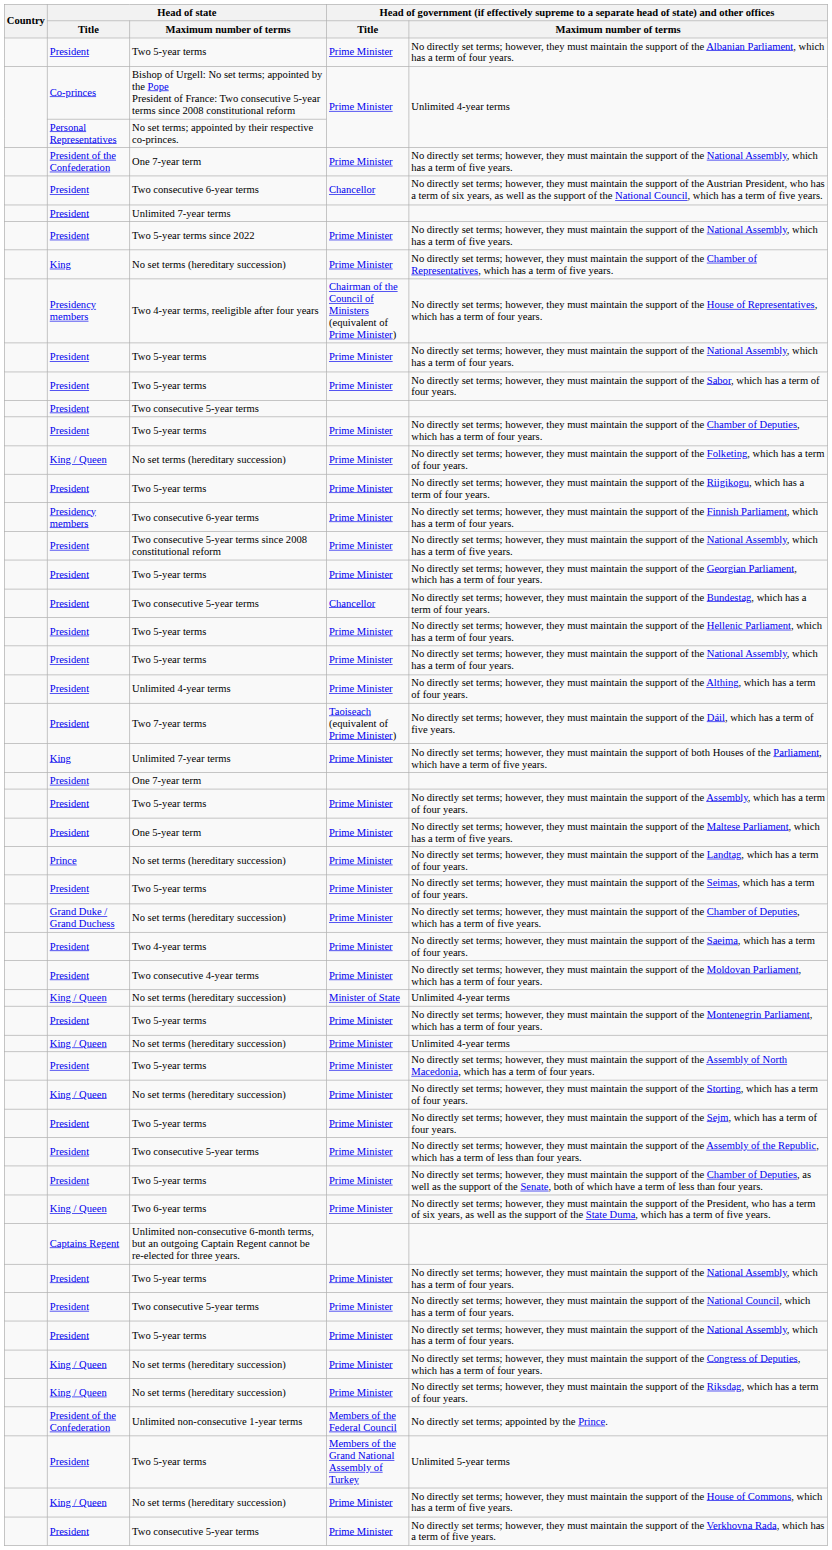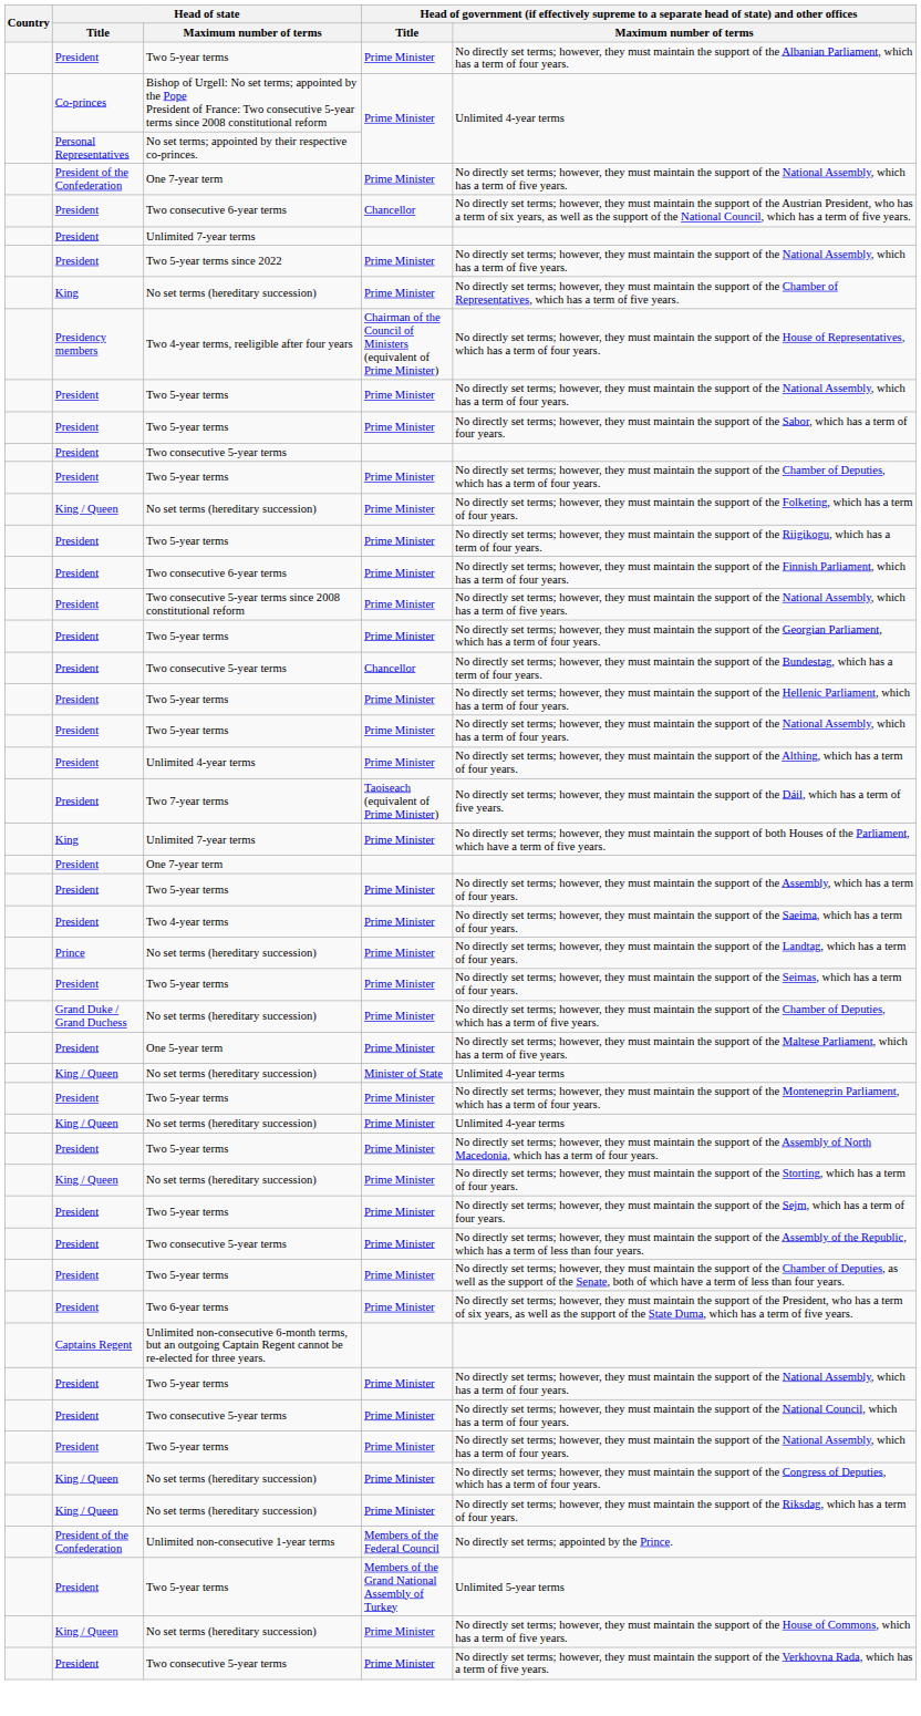 <table class="wikitable sortable">
 <tr>
 <th rowspan="2">Country</th>
 <th colspan="2">Head of state</th>
 <th colspan="2">Head of government (if effectively supreme to a separate head of state) and other offices</th>
 </tr>
 <tr>
 <th scope="col" width="10%">Title</th>
 <th scope="col">Maximum number of terms</th>
 <th scope="col" width="10%">Title</th>
 <th scope="col">Maximum number of terms</th>
 </tr>
 <tr>
 <td></td>
 <td><a href='#'>President</a></td>
 <td>Two 5-year terms</td>
 <td><a href='#'>Prime Minister</a></td>
 <td>No directly set terms; however, they must maintain the support of the <a href='#'>Albanian Parliament</a>, which has a term of four years.</td>
 </tr>
 <tr>
 <td rowspan="2"></td>
 <td><a href='#'>Co-princes</a></td>
 <td>Bishop of Urgell: No set terms; appointed by the <a href='#'>Pope</a><br>President of France: Two consecutive 5-year terms since 2008 constitutional reform</td>
 <td rowspan="2"><a href='#'>Prime Minister</a></td>
 <td rowspan="2">Unlimited 4-year terms</td>
 </tr>
 <tr>
 <td><a href='#'>Personal Representatives</a></td>
 <td>No set terms; appointed by their respective co-princes.</td>
 </tr>
 <tr>
 <td></td>
 <td><a href='#'>President of the Confederation</a></td>
 <td>One 7-year term</td>
 <td><a href='#'>Prime Minister</a></td>
 <td>No directly set terms; however, they must maintain the support of the <a href='#'>National Assembly</a>, which has a term of five years.</td>
 </tr>
 <tr>
 <td></td>
 <td><a href='#'>President</a></td>
 <td>Two consecutive 6-year terms</td>
 <td><a href='#'>Chancellor</a></td>
 <td>No directly set terms; however, they must maintain the support of the Austrian President, who has a term of six years, as well as the support of the <a href='#'>National Council</a>, which has a term of five years.</td>
 </tr>
 <tr>
 <td></td>
 <td><a href='#'>President</a></td>
 <td>Unlimited 7-year terms</td>
 <td></td>
 <td></td>
 </tr>
 <tr>
 <td></td>
 <td><a href='#'>President</a></td>
 <td>Two 5-year terms since 2022</td>
 <td><a href='#'> Prime Minister</a></td>
 <td>No directly set terms; however, they must maintain the support of the <a href='#'>National Assembly</a>, which has a term of five years.</td>
 </tr>
 <tr>
 <td></td>
 <td><a href='#'>King</a></td>
 <td>No set terms (hereditary succession)</td>
 <td><a href='#'>Prime Minister</a></td>
 <td>No directly set terms; however, they must maintain the support of the <a href='#'>Chamber of Representatives</a>, which has a term of five years.</td>
 </tr>
 <tr>
 <td></td>
 <td><a href='#'>Presidency members</a></td>
 <td>Two 4-year terms, reeligible after four years</td>
 <td><a href='#'>Chairman of the Council of Ministers</a> (equivalent of <a href='#'>Prime Minister</a>)</td>
 <td>No directly set terms; however, they must maintain the support of the <a href='#'>House of Representatives</a>, which has a term of four years.</td>
 </tr>
 <tr>
 <td></td>
 <td><a href='#'>President</a></td>
 <td>Two 5-year terms</td>
 <td><a href='#'>Prime Minister</a></td>
 <td>No directly set terms; however, they must maintain the support of the <a href='#'>National Assembly</a>, which has a term of four years.</td>
 </tr>
 <tr>
 <td></td>
 <td><a href='#'>President</a></td>
 <td>Two 5-year terms</td>
 <td><a href='#'>Prime Minister</a></td>
 <td>No directly set terms; however, they must maintain the support of the <a href='#'>Sabor</a>, which has a term of four years.</td>
 </tr>
 <tr>
 <td></td>
 <td><a href='#'>President</a></td>
 <td>Two consecutive 5-year terms</td>
 <td></td>
 <td></td>
 </tr>
 <tr>
 <td></td>
 <td><a href='#'>President</a></td>
 <td>Two 5-year terms</td>
 <td><a href='#'>Prime Minister</a></td>
 <td>No directly set terms; however, they must maintain the support of the <a href='#'>Chamber of Deputies</a>, which has a term of four years.</td>
 </tr>
 <tr>
 <td></td>
 <td><a href='#'>King / Queen</a></td>
 <td>No set terms (hereditary succession)</td>
 <td><a href='#'>Prime Minister</a></td>
 <td>No directly set terms; however, they must maintain the support of the <a href='#'>Folketing</a>, which has a term of four years.</td>
 </tr>
 <tr>
 <td></td>
 <td><a href='#'>President</a></td>
 <td>Two 5-year terms</td>
 <td><a href='#'>Prime Minister</a></td>
 <td>No directly set terms; however, they must maintain the support of the <a href='#'>Riigikogu</a>, which has a term of four years.</td>
 </tr>
 <tr>
 <td></td>
-<td><a href='#'>Presidency members</a></td>
+<td><a href='#'>President</a></td>
 <td>Two consecutive 6-year terms</td>
 <td><a href='#'>Prime Minister</a></td>
 <td>No directly set terms; however, they must maintain the support of the <a href='#'>Finnish Parliament</a>, which has a term of four years.</td>
 </tr>
 <tr>
 <td></td>
 <td><a href='#'>President</a></td>
 <td>Two consecutive 5-year terms since 2008 constitutional reform</td>
 <td><a href='#'>Prime Minister</a></td>
 <td>No directly set terms; however, they must maintain the support of the <a href='#'>National Assembly</a>, which has a term of five years.</td>
 </tr>
 <tr>
 <td></td>
 <td><a href='#'>President</a></td>
 <td>Two 5-year terms</td>
 <td><a href='#'>Prime Minister</a></td>
 <td>No directly set terms; however, they must maintain the support of the <a href='#'>Georgian Parliament</a>, which has a term of four years.</td>
 </tr>
 <tr>
 <td></td>
 <td><a href='#'>President</a></td>
 <td>Two consecutive 5-year terms</td>
 <td><a href='#'>Chancellor</a></td>
 <td>No directly set terms; however, they must maintain the support of the <a href='#'>Bundestag</a>, which has a term of four years.</td>
 </tr>
 <tr>
 <td></td>
 <td><a href='#'>President</a></td>
 <td>Two 5-year terms</td>
 <td><a href='#'>Prime Minister</a></td>
 <td>No directly set terms; however, they must maintain the support of the <a href='#'>Hellenic Parliament</a>, which has a term of four years.</td>
 </tr>
 <tr>
 <td></td>
 <td><a href='#'>President</a></td>
 <td>Two 5-year terms</td>
 <td><a href='#'>Prime Minister</a></td>
 <td>No directly set terms; however, they must maintain the support of the <a href='#'>National Assembly</a>, which has a term of four years.</td>
 </tr>
 <tr>
 <td></td>
 <td><a href='#'>President</a></td>
 <td>Unlimited 4-year terms</td>
 <td><a href='#'>Prime Minister</a></td>
 <td>No directly set terms; however, they must maintain the support of the <a href='#'>Althing</a>, which has a term of four years.</td>
 </tr>
 <tr>
 <td></td>
 <td><a href='#'>President</a></td>
 <td>Two 7-year terms</td>
 <td><a href='#'>Taoiseach</a> (equivalent of <a href='#'>Prime Minister</a>)</td>
 <td>No directly set terms; however, they must maintain the support of the <a href='#'>Dáil</a>, which has a term of five years.</td>
 </tr>
 <tr>
 <td></td>
 <td><a href='#'>King</a></td>
 <td>Unlimited 7-year terms</td>
 <td><a href='#'>Prime Minister</a></td>
 <td>No directly set terms; however, they must maintain the support of both Houses of the <a href='#'>Parliament</a>, which have a term of five years.</td>
 </tr>
 <tr>
 <td></td>
 <td><a href='#'>President</a></td>
 <td>One 7-year term</td>
 <td></td>
 <td></td>
 </tr>
 <tr>
 <td></td>
 <td><a href='#'>President</a></td>
 <td>Two 5-year terms</td>
 <td><a href='#'>Prime Minister</a></td>
 <td>No directly set terms; however, they must maintain the support of the <a href='#'>Assembly</a>, which has a term of four years.</td>
 </tr>
 <tr>
 <td></td>
 <td><a href='#'>President</a></td>
-<td>One 5-year term</td>
+<td>Two 4-year terms</td>
 <td><a href='#'>Prime Minister</a></td>
-<td>No directly set terms; however, they must maintain the support of the <a href='#'>Maltese Parliament</a>, which has a term of five years.</td>
+<td>No directly set terms; however, they must maintain the support of the <a href='#'>Saeima</a>, which has a term of four years.</td>
 </tr>
 <tr>
 <td></td>
 <td><a href='#'>Prince</a></td>
 <td>No set terms (hereditary succession)</td>
 <td><a href='#'>Prime Minister</a></td>
 <td>No directly set terms; however, they must maintain the support of the <a href='#'>Landtag</a>, which has a term of four years.</td>
 </tr>
 <tr>
 <td></td>
 <td><a href='#'>President</a></td>
 <td>Two 5-year terms</td>
 <td><a href='#'>Prime Minister</a></td>
 <td>No directly set terms; however, they must maintain the support of the <a href='#'>Seimas</a>, which has a term of four years.</td>
 </tr>
 <tr>
 <td></td>
 <td><a href='#'>Grand Duke / Grand Duchess</a></td>
 <td>No set terms (hereditary succession)</td>
 <td><a href='#'>Prime Minister</a></td>
 <td>No directly set terms; however, they must maintain the support of the <a href='#'>Chamber of Deputies</a>, which has a term of five years.</td>
 </tr>
 <tr>
 <td></td>
 <td><a href='#'>President</a></td>
-<td>Two 4-year terms</td>
+<td>One 5-year term</td>
 <td><a href='#'>Prime Minister</a></td>
-<td>No directly set terms; however, they must maintain the support of the <a href='#'>Saeima</a>, which has a term of four years.</td>
-</tr>
-<tr>
-<td></td>
-<td><a href='#'>President</a></td>
-<td>Two consecutive 4-year terms</td>
-<td><a href='#'>Prime Minister</a></td>
-<td>No directly set terms; however, they must maintain the support of the <a href='#'>Moldovan Parliament</a>, which has a term of four years.</td>
+<td>No directly set terms; however, they must maintain the support of the <a href='#'>Maltese Parliament</a>, which has a term of five years.</td>
 </tr>
 <tr>
 <td></td>
 <td><a href='#'>King / Queen</a></td>
 <td>No set terms (hereditary succession)</td>
 <td><a href='#'>Minister of State</a></td>
 <td>Unlimited 4-year terms</td>
 </tr>
 <tr>
 <td></td>
 <td><a href='#'>President</a></td>
 <td>Two 5-year terms</td>
 <td><a href='#'>Prime Minister</a></td>
 <td>No directly set terms; however, they must maintain the support of the <a href='#'>Montenegrin Parliament</a>, which has a term of four years.</td>
 </tr>
 <tr>
 <td></td>
 <td><a href='#'>King / Queen</a></td>
 <td>No set terms (hereditary succession)</td>
 <td><a href='#'>Prime Minister</a></td>
 <td>Unlimited 4-year terms</td>
 </tr>
 <tr>
 <td></td>
 <td><a href='#'>President</a></td>
 <td>Two 5-year terms</td>
 <td><a href='#'>Prime Minister</a></td>
 <td>No directly set terms; however, they must maintain the support of the <a href='#'>Assembly of North Macedonia</a>, which has a term of four years.</td>
 </tr>
 <tr>
 <td></td>
 <td><a href='#'>King / Queen</a></td>
 <td>No set terms (hereditary succession)</td>
 <td><a href='#'>Prime Minister</a></td>
 <td>No directly set terms; however, they must maintain the support of the <a href='#'>Storting</a>, which has a term of four years.</td>
 </tr>
 <tr>
 <td></td>
 <td><a href='#'>President</a></td>
 <td>Two 5-year terms</td>
 <td><a href='#'>Prime Minister</a></td>
 <td>No directly set terms; however, they must maintain the support of the <a href='#'>Sejm</a>, which has a term of four years.</td>
 </tr>
 <tr>
 <td></td>
 <td><a href='#'>President</a></td>
 <td>Two consecutive 5-year terms</td>
 <td><a href='#'>Prime Minister</a></td>
 <td>No directly set terms; however, they must maintain the support of the <a href='#'>Assembly of the Republic</a>, which has a term of less than four years.</td>
 </tr>
 <tr>
 <td></td>
 <td><a href='#'>President</a></td>
 <td>Two 5-year terms</td>
 <td><a href='#'>Prime Minister</a></td>
 <td>No directly set terms; however, they must maintain the support of the <a href='#'>Chamber of Deputies</a>, as well as the support of the <a href='#'>Senate</a>, both of which have a term of less than four years.</td>
 </tr>
 <tr>
 <td></td>
-<td><a href='#'>King / Queen</a></td>
+<td><a href='#'>President</a></td>
 <td>Two 6-year terms</td>
 <td><a href='#'>Prime Minister</a></td>
 <td>No directly set terms; however, they must maintain the support of the President, who has a term of six years, as well as the support of the <a href='#'>State Duma</a>, which has a term of five years.</td>
 </tr>
 <tr>
 <td></td>
 <td><a href='#'>Captains Regent</a></td>
 <td>Unlimited non-consecutive 6-month terms,<br>but an outgoing Captain Regent cannot be re-elected for three years.</td>
 <td></td>
 <td></td>
 </tr>
 <tr>
 <td></td>
 <td><a href='#'>President</a></td>
 <td>Two 5-year terms</td>
 <td><a href='#'>Prime Minister</a></td>
 <td>No directly set terms; however, they must maintain the support of the <a href='#'>National Assembly</a>, which has a term of four years.</td>
 </tr>
 <tr>
 <td></td>
 <td><a href='#'>President</a></td>
 <td>Two consecutive 5-year terms</td>
 <td><a href='#'>Prime Minister</a></td>
 <td>No directly set terms; however, they must maintain the support of the <a href='#'>National Council</a>, which has a term of four years.</td>
 </tr>
 <tr>
 <td></td>
 <td><a href='#'>President</a></td>
 <td>Two 5-year terms</td>
 <td><a href='#'>Prime Minister</a></td>
 <td>No directly set terms; however, they must maintain the support of the <a href='#'>National Assembly</a>, which has a term of four years.</td>
 </tr>
 <tr>
 <td></td>
 <td><a href='#'>King / Queen</a></td>
 <td>No set terms (hereditary succession)</td>
 <td><a href='#'>Prime Minister</a></td>
 <td>No directly set terms; however, they must maintain the support of the <a href='#'>Congress of Deputies</a>, which has a term of four years.</td>
 </tr>
 <tr>
 <td></td>
 <td><a href='#'>King / Queen</a></td>
 <td>No set terms (hereditary succession)</td>
 <td><a href='#'>Prime Minister</a></td>
 <td>No directly set terms; however, they must maintain the support of the <a href='#'>Riksdag</a>, which has a term of four years.</td>
 </tr>
 <tr>
 <td></td>
 <td><a href='#'>President of the Confederation</a></td>
 <td>Unlimited non-consecutive 1-year terms</td>
 <td><a href='#'>Members of the Federal Council</a></td>
 <td>No directly set terms; appointed by the <a href='#'>Prince</a>.</td>
 </tr>
 <tr>
 <td></td>
 <td><a href='#'>President</a></td>
 <td>Two 5-year terms</td>
 <td><a href='#'>Members of the Grand National Assembly of Turkey</a></td>
 <td>Unlimited 5-year terms</td>
 </tr>
 <tr>
 <td></td>
 <td><a href='#'>King / Queen</a></td>
 <td>No set terms (hereditary succession)</td>
 <td><a href='#'>Prime Minister</a></td>
 <td>No directly set terms; however, they must maintain the support of the <a href='#'>House of Commons</a>, which has a term of five years.</td>
 </tr>
 <tr>
 <td></td>
 <td><a href='#'>President</a></td>
 <td>Two consecutive 5-year terms</td>
 <td><a href='#'>Prime Minister</a></td>
 <td>No directly set terms; however, they must maintain the support of the <a href='#'>Verkhovna Rada</a>, which has a term of five years.</td>
 </tr>
 </table>
